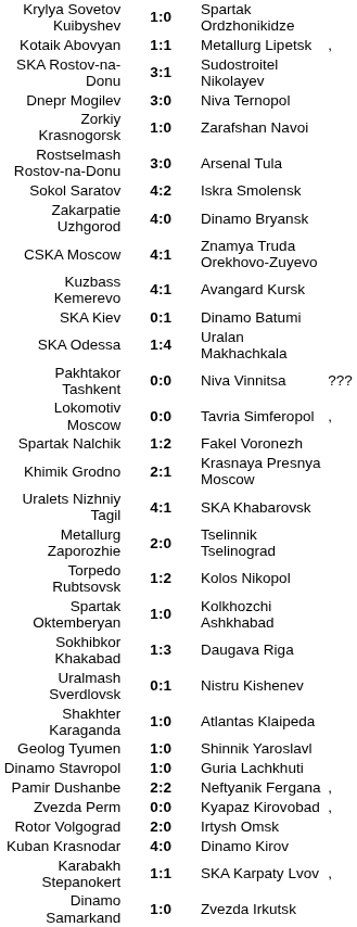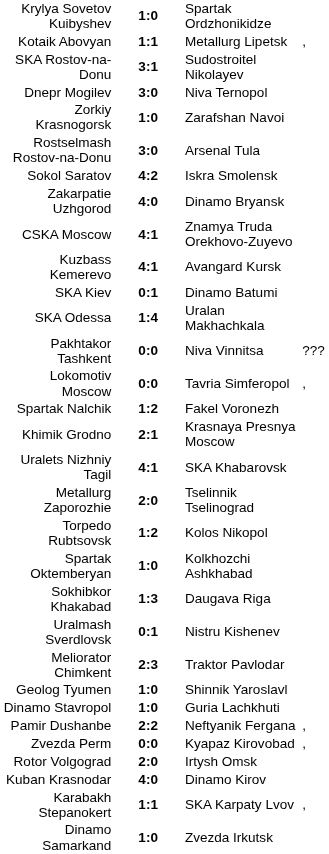 <table style="width:100%;" cellspacing="1">
 <tr>
 <th width=20%></th>
 <th width=12%></th>
 <th width=20%></th>
 <th></th>
 </tr>
 <tr style=font-size:90%>
 <td align=right>Krylya Sovetov Kuibyshev</td>
 <td align=center><strong>1:0</strong></td>
 <td>Spartak Ordzhonikidze</td>
 <td></td>
 </tr>
 <tr style=font-size:90%>
 <td align=right>Kotaik Abovyan</td>
 <td align=center><strong>1:1</strong></td>
 <td>Metallurg Lipetsk</td>
 <td>, </td>
 </tr>
 <tr style=font-size:90%>
 <td align=right>SKA Rostov-na-Donu</td>
 <td align=center><strong>3:1</strong></td>
 <td>Sudostroitel Nikolayev</td>
 <td></td>
 </tr>
 <tr style=font-size:90%>
 <td align=right>Dnepr Mogilev</td>
 <td align=center><strong>3:0</strong></td>
 <td>Niva Ternopol</td>
 </tr>
 <tr style=font-size:90%>
 <td align=right>Zorkiy Krasnogorsk</td>
 <td align=center><strong>1:0</strong></td>
 <td>Zarafshan Navoi</td>
 <td></td>
 </tr>
 <tr style=font-size:90%>
 <td align=right>Rostselmash Rostov-na-Donu</td>
 <td align=center><strong>3:0</strong></td>
 <td>Arsenal Tula</td>
 <td></td>
 </tr>
 <tr style=font-size:90%>
 <td align=right>Sokol Saratov</td>
 <td align=center><strong>4:2</strong></td>
 <td>Iskra Smolensk</td>
 <td></td>
 </tr>
 <tr style=font-size:90%>
 <td align=right>Zakarpatie Uzhgorod</td>
 <td align=center><strong>4:0</strong></td>
 <td>Dinamo Bryansk</td>
 <td></td>
 </tr>
 <tr style=font-size:90%>
 <td align=right>CSKA Moscow</td>
 <td align=center><strong>4:1</strong></td>
 <td>Znamya Truda Orekhovo-Zuyevo</td>
 <td></td>
 </tr>
 <tr style=font-size:90%>
 <td align=right>Kuzbass Kemerevo</td>
 <td align=center><strong>4:1</strong></td>
 <td>Avangard Kursk</td>
 <td></td>
 </tr>
 <tr style=font-size:90%>
 <td align=right>SKA Kiev</td>
 <td align=center><strong>0:1</strong></td>
 <td>Dinamo Batumi</td>
 <td></td>
 </tr>
 <tr style=font-size:90%>
 <td align=right>SKA Odessa</td>
 <td align=center><strong>1:4</strong></td>
 <td>Uralan Makhachkala</td>
 <td></td>
 </tr>
 <tr style=font-size:90%>
 <td align=right>Pakhtakor Tashkent</td>
 <td align=center><strong>0:0</strong></td>
 <td>Niva Vinnitsa</td>
 <td>???</td>
 </tr>
 <tr style=font-size:90%>
 <td align=right>Lokomotiv Moscow</td>
 <td align=center><strong>0:0</strong></td>
 <td>Tavria Simferopol</td>
 <td>, </td>
 </tr>
 <tr style=font-size:90%>
 <td align=right>Spartak Nalchik</td>
 <td align=center><strong>1:2</strong></td>
 <td>Fakel Voronezh</td>
 <td></td>
 </tr>
 <tr style=font-size:90%>
 <td align=right>Khimik Grodno</td>
 <td align=center><strong>2:1</strong></td>
 <td>Krasnaya Presnya Moscow</td>
 <td></td>
 </tr>
 <tr style=font-size:90%>
 <td align=right>Uralets Nizhniy Tagil</td>
 <td align=center><strong>4:1</strong></td>
 <td>SKA Khabarovsk</td>
 <td></td>
 </tr>
 <tr style=font-size:90%>
 <td align=right>Metallurg Zaporozhie</td>
 <td align=center><strong>2:0</strong></td>
 <td>Tselinnik Tselinograd</td>
 <td></td>
 </tr>
 <tr style=font-size:90%>
 <td align=right>Torpedo Rubtsovsk</td>
 <td align=center><strong>1:2</strong></td>
 <td>Kolos Nikopol</td>
 <td></td>
 </tr>
 <tr style=font-size:90%>
 <td align=right>Spartak Oktemberyan</td>
 <td align=center><strong>1:0</strong></td>
 <td>Kolkhozchi Ashkhabad</td>
 <td></td>
 </tr>
 <tr style=font-size:90%>
 <td align=right>Sokhibkor Khakabad</td>
 <td align=center><strong>1:3</strong></td>
 <td>Daugava Riga</td>
 <td></td>
 </tr>
 <tr style=font-size:90%>
 <td align=right>Uralmash Sverdlovsk</td>
 <td align=center><strong>0:1</strong></td>
 <td>Nistru Kishenev</td>
 <td></td>
 </tr>
 <tr style=font-size:90%>
-<td align=right>Shakhter Karaganda</td>
-<td align=center><strong>1:0</strong></td>
-<td>Atlantas Klaipeda</td>
+<td align=right>Meliorator Chimkent</td>
+<td align=center><strong>2:3</strong></td>
+<td>Traktor Pavlodar</td>
 <td></td>
 </tr>
 <tr style=font-size:90%>
 <td align=right>Geolog Tyumen</td>
 <td align=center><strong>1:0</strong></td>
 <td>Shinnik Yaroslavl</td>
 <td></td>
 </tr>
 <tr style=font-size:90%>
 <td align=right>Dinamo Stavropol</td>
 <td align=center><strong>1:0</strong></td>
 <td>Guria Lachkhuti</td>
 <td></td>
 </tr>
 <tr style=font-size:90%>
 <td align=right>Pamir Dushanbe</td>
 <td align=center><strong>2:2</strong></td>
 <td>Neftyanik Fergana</td>
 <td>, </td>
 </tr>
 <tr style=font-size:90%>
 <td align=right>Zvezda Perm</td>
 <td align=center><strong>0:0</strong></td>
 <td>Kyapaz Kirovobad</td>
 <td>, </td>
 </tr>
 <tr style=font-size:90%>
 <td align=right>Rotor Volgograd</td>
 <td align=center><strong>2:0</strong></td>
 <td>Irtysh Omsk</td>
 <td></td>
 </tr>
 <tr style=font-size:90%>
 <td align=right>Kuban Krasnodar</td>
 <td align=center><strong>4:0</strong></td>
 <td>Dinamo Kirov</td>
 <td></td>
 </tr>
 <tr style=font-size:90%>
 <td align=right>Karabakh Stepanokert</td>
 <td align=center><strong>1:1</strong></td>
 <td>SKA Karpaty Lvov</td>
 <td>, </td>
 </tr>
 <tr style=font-size:90%>
 <td align=right>Dinamo Samarkand</td>
 <td align=center><strong>1:0</strong></td>
 <td>Zvezda Irkutsk</td>
 <td></td>
 </tr>
 </table>
